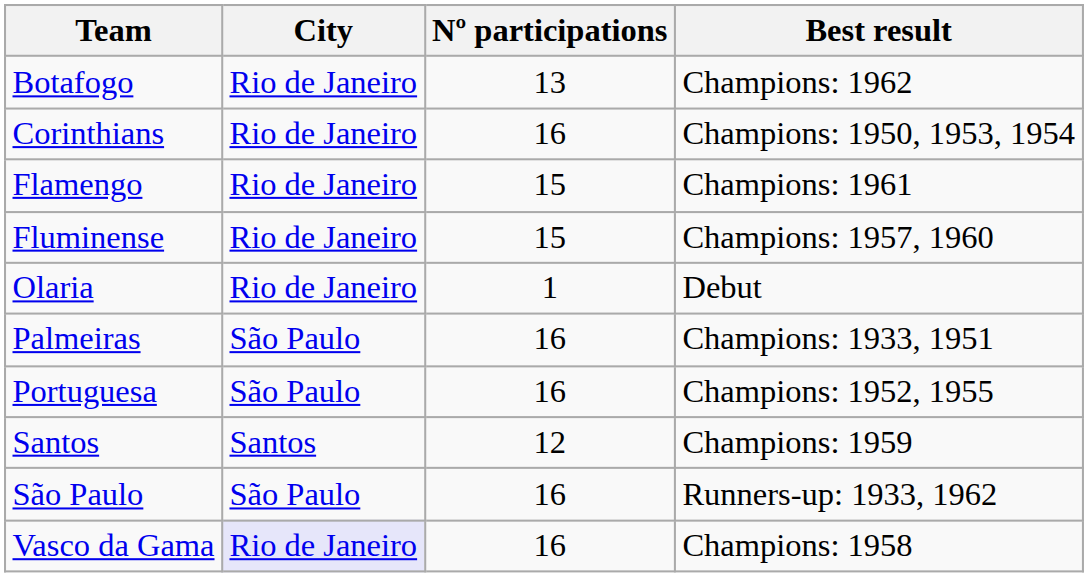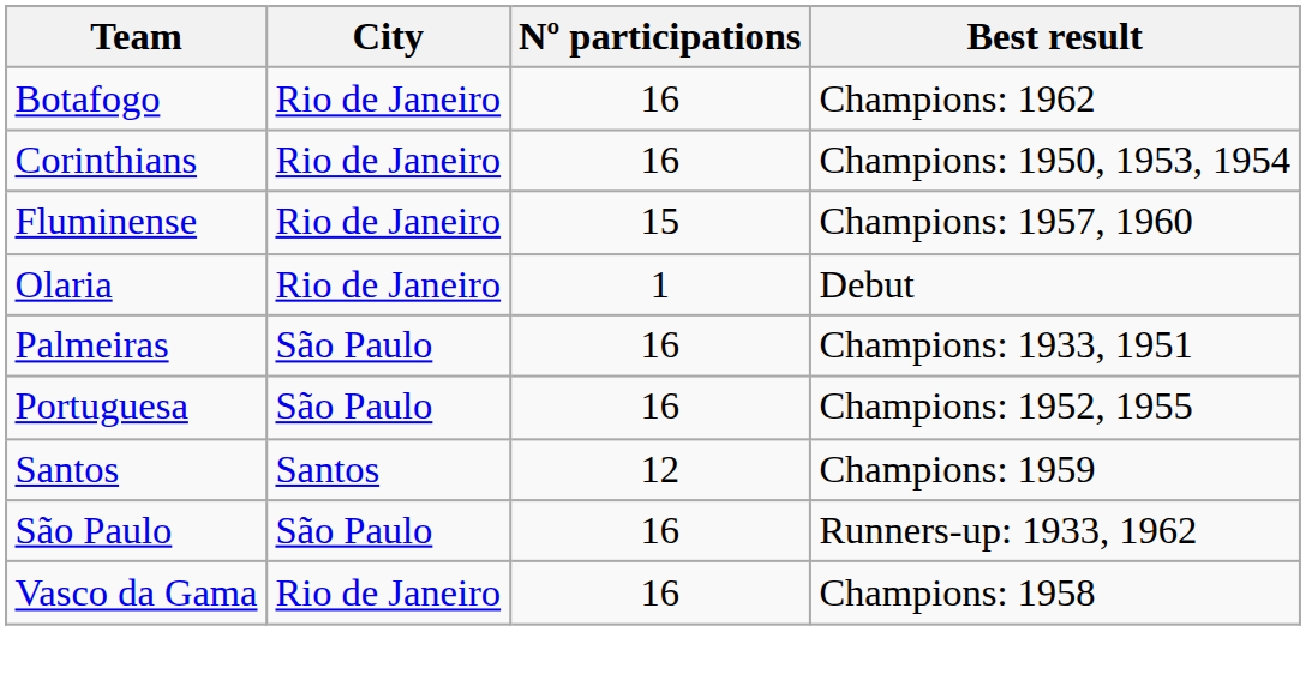 <table class="wikitable sortable">
 <tr>
 <th>Team</th>
 <th>City</th>
 <th>Nº participations</th>
 <th>Best result</th>
 </tr>
 <tr>
 <td><a href='#'>Botafogo</a></td>
 <td> <a href='#'>Rio de Janeiro</a></td>
-<td align=center>13</td>
+<td align=center>16</td>
 <td>Champions: 1962</td>
 </tr>
 <tr>
 <td><a href='#'>Corinthians</a></td>
 <td> <a href='#'>Rio de Janeiro</a></td>
 <td align=center>16</td>
 <td>Champions: 1950, 1953, 1954</td>
-</tr>
-<tr>
-<td><a href='#'>Flamengo</a></td>
-<td> <a href='#'>Rio de Janeiro</a></td>
-<td align=center>15</td>
-<td>Champions: 1961</td>
 </tr>
 <tr>
 <td><a href='#'>Fluminense</a></td>
 <td> <a href='#'>Rio de Janeiro</a></td>
 <td align=center>15</td>
 <td>Champions: 1957, 1960</td>
 </tr>
 <tr>
 <td><a href='#'>Olaria</a></td>
 <td> <a href='#'>Rio de Janeiro</a></td>
 <td align=center>1</td>
 <td>Debut</td>
 </tr>
 <tr>
 <td><a href='#'>Palmeiras</a></td>
 <td> <a href='#'>São Paulo</a></td>
 <td align=center>16</td>
 <td>Champions: 1933, 1951</td>
 </tr>
 <tr>
 <td><a href='#'>Portuguesa</a></td>
 <td> <a href='#'>São Paulo</a></td>
 <td align=center>16</td>
 <td>Champions: 1952, 1955</td>
 </tr>
 <tr>
 <td><a href='#'>Santos</a></td>
 <td> <a href='#'>Santos</a></td>
 <td align=center>12</td>
 <td>Champions: 1959</td>
 </tr>
 <tr>
 <td><a href='#'>São Paulo</a></td>
 <td> <a href='#'>São Paulo</a></td>
 <td align=center>16</td>
 <td>Runners-up: 1933, 1962</td>
 </tr>
 <tr>
 <td><a href='#'>Vasco da Gama</a></td>
-<td style="background: lavender;"> <a href='#'>Rio de Janeiro</a></td>
+<td> <a href='#'>Rio de Janeiro</a></td>
 <td align=center>16</td>
 <td>Champions: 1958</td>
 </tr>
 </table>
